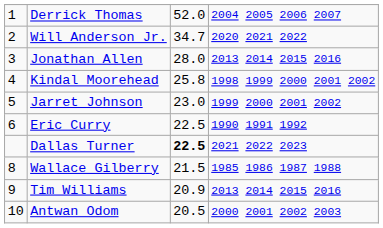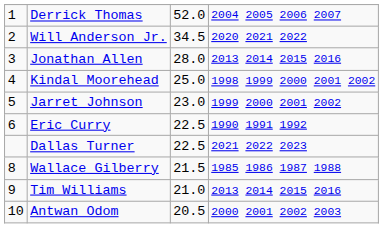 <table class="wikitable">
 <tr>
 </tr>
 <tr>
 <td>1</td>
 <td><a href='#'>Derrick Thomas</a></td>
 <td>52.0</td>
 <td style="font-size:85%;"><a href='#'>2004</a> <a href='#'>2005</a> <a href='#'>2006</a> <a href='#'>2007</a></td>
 </tr>
 <tr>
 <td>2</td>
 <td><a href='#'>Will Anderson Jr.</a></td>
-<td>34.7</td>
+<td>34.5</td>
 <td style="font-size:85%;"><a href='#'>2020</a> <a href='#'>2021</a> <a href='#'>2022</a></td>
 </tr>
 <tr>
 <td>3</td>
 <td><a href='#'>Jonathan Allen</a></td>
 <td>28.0</td>
 <td style="font-size:85%;"><a href='#'>2013</a> <a href='#'>2014</a> <a href='#'>2015</a> <a href='#'>2016</a></td>
 </tr>
 <tr>
 <td>4</td>
 <td><a href='#'>Kindal Moorehead</a></td>
-<td>25.8</td>
+<td>25.0</td>
 <td style="font-size:85%;"><a href='#'>1998</a> <a href='#'>1999</a> <a href='#'>2000</a> <a href='#'>2001</a> <a href='#'>2002</a></td>
 </tr>
 <tr>
 <td>5</td>
 <td><a href='#'>Jarret Johnson</a></td>
 <td>23.0</td>
 <td style="font-size:85%;"><a href='#'>1999</a> <a href='#'>2000</a> <a href='#'>2001</a> <a href='#'>2002</a></td>
 </tr>
 <tr>
 <td>6</td>
 <td><a href='#'>Eric Curry</a></td>
 <td>22.5</td>
 <td style="font-size:85%;"><a href='#'>1990</a> <a href='#'>1991</a> <a href='#'>1992</a></td>
 </tr>
 <tr>
 <td></td>
 <td><a href='#'>Dallas Turner</a></td>
-<td><strong>22.5</strong></td>
+<td>22.5</td>
 <td style="font-size:85%;"><a href='#'>2021</a> <a href='#'>2022</a> <a href='#'>2023</a></td>
 </tr>
 <tr>
 <td>8</td>
 <td><a href='#'>Wallace Gilberry</a></td>
 <td>21.5</td>
 <td style="font-size:85%;"><a href='#'>1985</a> <a href='#'>1986</a> <a href='#'>1987</a> <a href='#'>1988</a></td>
 </tr>
 <tr>
 <td>9</td>
 <td><a href='#'>Tim Williams</a></td>
-<td>20.9</td>
+<td>21.0</td>
 <td style="font-size:85%;"><a href='#'>2013</a> <a href='#'>2014</a> <a href='#'>2015</a> <a href='#'>2016</a></td>
 </tr>
 <tr>
 <td>10</td>
 <td><a href='#'>Antwan Odom</a></td>
 <td>20.5</td>
 <td style="font-size:85%;"><a href='#'>2000</a> <a href='#'>2001</a> <a href='#'>2002</a> <a href='#'>2003</a></td>
 </tr>
 </table>
